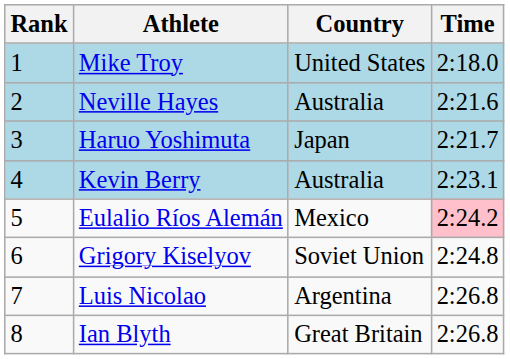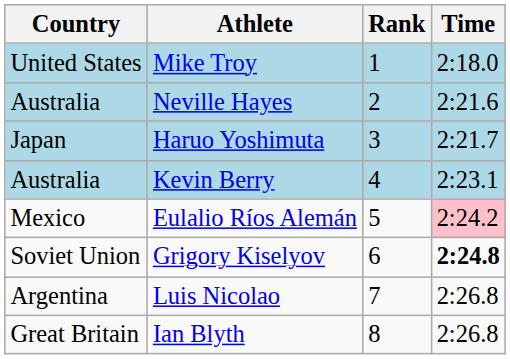 <table class="wikitable">
 <tr>
+<th>Country</th>
+<th>Athlete</th>
 <th>Rank</th>
-<th>Athlete</th>
-<th>Country</th>
 <th>Time</th>
 </tr>
 <tr bgcolor=lightblue>
+<td>United States</td>
+<td><a href='#'>Mike Troy</a></td>
 <td>1</td>
-<td><a href='#'>Mike Troy</a></td>
-<td>United States</td>
 <td>2:18.0</td>
 </tr>
 <tr bgcolor=lightblue>
+<td>Australia</td>
+<td><a href='#'>Neville Hayes</a></td>
 <td>2</td>
-<td><a href='#'>Neville Hayes</a></td>
-<td>Australia</td>
 <td>2:21.6</td>
 </tr>
 <tr bgcolor=lightblue>
+<td>Japan</td>
+<td><a href='#'>Haruo Yoshimuta</a></td>
 <td>3</td>
-<td><a href='#'>Haruo Yoshimuta</a></td>
-<td>Japan</td>
 <td>2:21.7</td>
 </tr>
 <tr bgcolor=lightblue>
+<td>Australia</td>
+<td><a href='#'>Kevin Berry</a></td>
 <td>4</td>
-<td><a href='#'>Kevin Berry</a></td>
-<td>Australia</td>
 <td>2:23.1</td>
 </tr>
 <tr>
+<td>Mexico</td>
+<td><a href='#'>Eulalio Ríos Alemán</a></td>
 <td>5</td>
-<td><a href='#'>Eulalio Ríos Alemán</a></td>
-<td>Mexico</td>
 <td style="background: pink;">2:24.2</td>
 </tr>
 <tr>
+<td>Soviet Union</td>
+<td><a href='#'>Grigory Kiselyov</a></td>
 <td>6</td>
-<td><a href='#'>Grigory Kiselyov</a></td>
-<td>Soviet Union</td>
-<td>2:24.8</td>
+<td><strong>2:24.8</strong></td>
 </tr>
 <tr>
+<td>Argentina</td>
+<td><a href='#'>Luis Nicolao</a></td>
 <td>7</td>
-<td><a href='#'>Luis Nicolao</a></td>
-<td>Argentina</td>
 <td>2:26.8</td>
 </tr>
 <tr>
+<td>Great Britain</td>
+<td><a href='#'>Ian Blyth</a></td>
 <td>8</td>
-<td><a href='#'>Ian Blyth</a></td>
-<td>Great Britain</td>
 <td>2:26.8</td>
 </tr>
 </table>
